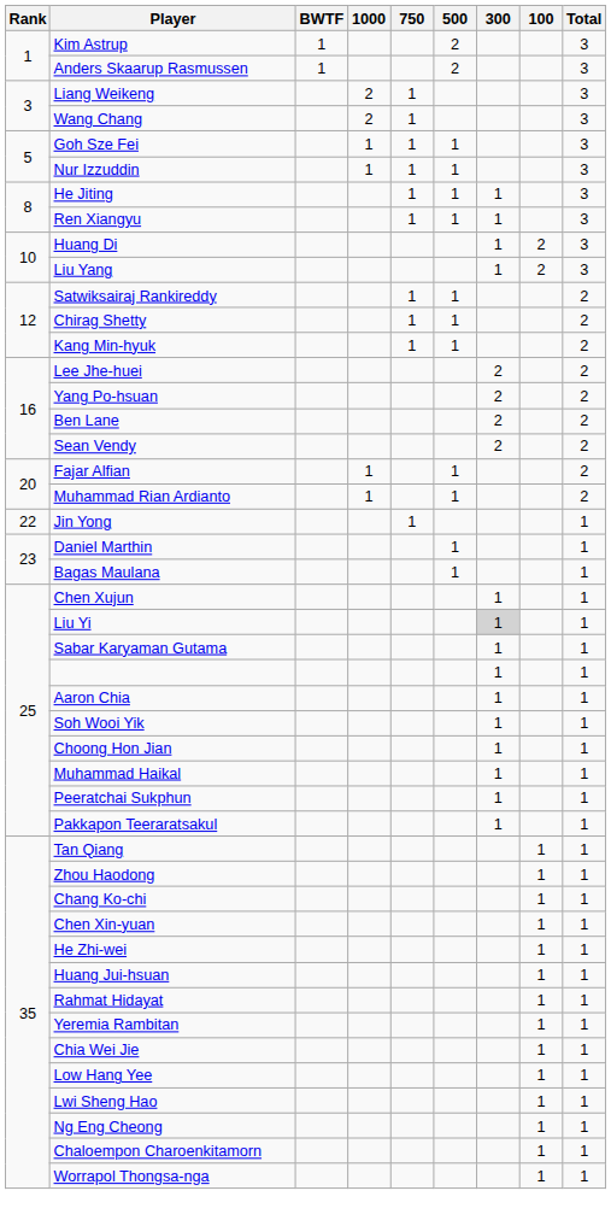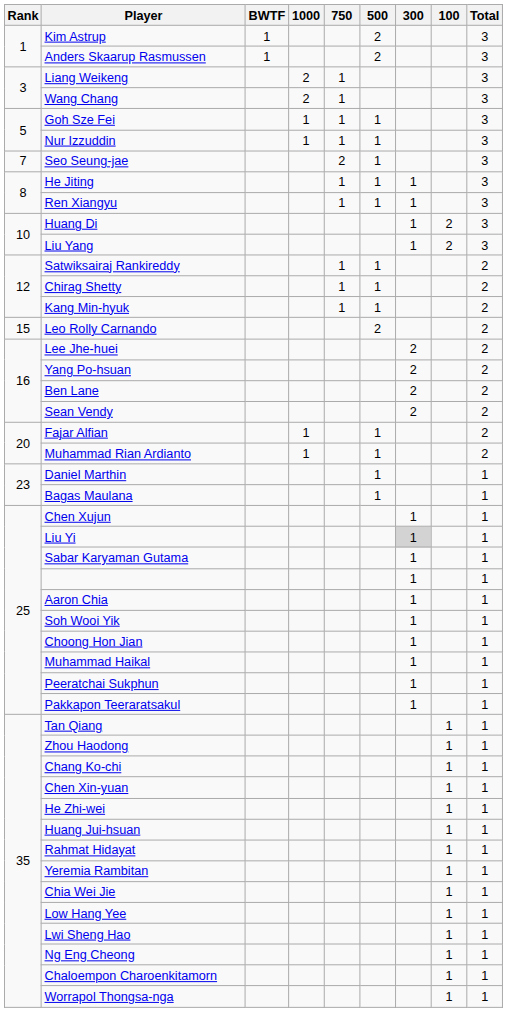 <table class="wikitable" style="font-size:80%; text-align:center">
 <tr>
 <th width="30">Rank</th>
 <th width="200">Player</th>
 <th width="30">BWTF</th>
 <th width="30">1000</th>
 <th width="30">750</th>
 <th width="30">500</th>
 <th width="30">300</th>
 <th width="30">100</th>
 <th width="30">Total</th>
 </tr>
 <tr>
 <td rowspan="2">1</td>
 <td align="left"> <a href='#'>Kim Astrup</a></td>
 <td>1</td>
 <td></td>
 <td></td>
 <td>2</td>
 <td></td>
 <td></td>
 <td>3</td>
 </tr>
 <tr>
 <td align="left"> <a href='#'>Anders Skaarup Rasmussen</a></td>
 <td>1</td>
 <td></td>
 <td></td>
 <td>2</td>
 <td></td>
 <td></td>
 <td>3</td>
 </tr>
 <tr>
 <td rowspan="2">3</td>
 <td align="left"> <a href='#'>Liang Weikeng</a></td>
 <td></td>
 <td>2</td>
 <td>1</td>
 <td></td>
 <td></td>
 <td></td>
 <td>3</td>
 </tr>
 <tr>
 <td align="left"> <a href='#'>Wang Chang</a></td>
 <td></td>
 <td>2</td>
 <td>1</td>
 <td></td>
 <td></td>
 <td></td>
 <td>3</td>
 </tr>
 <tr>
 <td rowspan="2">5</td>
 <td align="left"> <a href='#'>Goh Sze Fei</a></td>
 <td></td>
 <td>1</td>
 <td>1</td>
 <td>1</td>
 <td></td>
 <td></td>
 <td>3</td>
 </tr>
 <tr>
 <td align="left"> <a href='#'>Nur Izzuddin</a></td>
 <td></td>
 <td>1</td>
 <td>1</td>
+<td>1</td>
+<td></td>
+<td></td>
+<td>3</td>
+</tr>
+<tr>
+<td>7</td>
+<td align="left"> <a href='#'>Seo Seung-jae</a></td>
+<td></td>
+<td></td>
+<td>2</td>
 <td>1</td>
 <td></td>
 <td></td>
 <td>3</td>
 </tr>
 <tr>
 <td rowspan="2">8</td>
 <td align="left"> <a href='#'>He Jiting</a></td>
 <td></td>
 <td></td>
 <td>1</td>
 <td>1</td>
 <td>1</td>
 <td></td>
 <td>3</td>
 </tr>
 <tr>
 <td align="left"> <a href='#'>Ren Xiangyu</a></td>
 <td></td>
 <td></td>
 <td>1</td>
 <td>1</td>
 <td>1</td>
 <td></td>
 <td>3</td>
 </tr>
 <tr>
 <td rowspan="2">10</td>
 <td align="left"> <a href='#'>Huang Di</a></td>
 <td></td>
 <td></td>
 <td></td>
 <td></td>
 <td>1</td>
 <td>2</td>
 <td>3</td>
 </tr>
 <tr>
 <td align="left"> <a href='#'>Liu Yang</a></td>
 <td></td>
 <td></td>
 <td></td>
 <td></td>
 <td>1</td>
 <td>2</td>
 <td>3</td>
 </tr>
 <tr>
 <td rowspan="3">12</td>
 <td align="left"> <a href='#'>Satwiksairaj Rankireddy</a></td>
 <td></td>
 <td></td>
 <td>1</td>
 <td>1</td>
 <td></td>
 <td></td>
 <td>2</td>
 </tr>
 <tr>
 <td align="left"> <a href='#'>Chirag Shetty</a></td>
 <td></td>
 <td></td>
 <td>1</td>
 <td>1</td>
 <td></td>
 <td></td>
 <td>2</td>
 </tr>
 <tr>
 <td align="left"> <a href='#'>Kang Min-hyuk</a></td>
 <td></td>
 <td></td>
 <td>1</td>
 <td>1</td>
 <td></td>
 <td></td>
 <td>2</td>
 </tr>
 <tr>
+<td>15</td>
+<td align="left"> <a href='#'>Leo Rolly Carnando</a></td>
+<td></td>
+<td></td>
+<td></td>
+<td>2</td>
+<td></td>
+<td></td>
+<td>2</td>
+</tr>
+<tr>
 <td rowspan="4">16</td>
 <td align="left"> <a href='#'>Lee Jhe-huei</a></td>
 <td></td>
 <td></td>
 <td></td>
 <td></td>
 <td>2</td>
 <td></td>
 <td>2</td>
 </tr>
 <tr>
 <td align="left"> <a href='#'>Yang Po-hsuan</a></td>
 <td></td>
 <td></td>
 <td></td>
 <td></td>
 <td>2</td>
 <td></td>
 <td>2</td>
 </tr>
 <tr>
 <td align="left"> <a href='#'>Ben Lane</a></td>
 <td></td>
 <td></td>
 <td></td>
 <td></td>
 <td>2</td>
 <td></td>
 <td>2</td>
 </tr>
 <tr>
 <td align="left"> <a href='#'>Sean Vendy</a></td>
 <td></td>
 <td></td>
 <td></td>
 <td></td>
 <td>2</td>
 <td></td>
 <td>2</td>
 </tr>
 <tr>
 <td rowspan="2">20</td>
 <td align="left"> <a href='#'>Fajar Alfian</a></td>
 <td></td>
 <td>1</td>
 <td></td>
 <td>1</td>
 <td></td>
 <td></td>
 <td>2</td>
 </tr>
 <tr>
 <td align="left"> <a href='#'>Muhammad Rian Ardianto</a></td>
 <td></td>
 <td>1</td>
 <td></td>
 <td>1</td>
 <td></td>
 <td></td>
 <td>2</td>
-</tr>
-<tr>
-<td>22</td>
-<td align="left"> <a href='#'>Jin Yong</a></td>
-<td></td>
-<td></td>
-<td>1</td>
-<td></td>
-<td></td>
-<td></td>
-<td>1</td>
 </tr>
 <tr>
 <td rowspan="2">23</td>
 <td align="left"> <a href='#'>Daniel Marthin</a></td>
 <td></td>
 <td></td>
 <td></td>
 <td>1</td>
 <td></td>
 <td></td>
 <td>1</td>
 </tr>
 <tr>
 <td align="left"> <a href='#'>Bagas Maulana</a></td>
 <td></td>
 <td></td>
 <td></td>
 <td>1</td>
 <td></td>
 <td></td>
 <td>1</td>
 </tr>
 <tr>
 <td rowspan="10">25</td>
 <td align="left"> <a href='#'>Chen Xujun</a></td>
 <td></td>
 <td></td>
 <td></td>
 <td></td>
 <td>1</td>
 <td></td>
 <td>1</td>
 </tr>
 <tr>
 <td align="left"> <a href='#'>Liu Yi</a></td>
 <td></td>
 <td></td>
 <td></td>
 <td></td>
 <td style="background: lightgrey;">1</td>
 <td></td>
 <td>1</td>
 </tr>
 <tr>
 <td align="left"> <a href='#'>Sabar Karyaman Gutama</a></td>
 <td></td>
 <td></td>
 <td></td>
 <td></td>
 <td>1</td>
 <td></td>
 <td>1</td>
 </tr>
 <tr>
 <td align="left"></td>
 <td></td>
 <td></td>
 <td></td>
 <td></td>
 <td>1</td>
 <td></td>
 <td>1</td>
 </tr>
 <tr>
 <td align="left"> <a href='#'>Aaron Chia</a></td>
 <td></td>
 <td></td>
 <td></td>
 <td></td>
 <td>1</td>
 <td></td>
 <td>1</td>
 </tr>
 <tr>
 <td align="left"> <a href='#'>Soh Wooi Yik</a></td>
 <td></td>
 <td></td>
 <td></td>
 <td></td>
 <td>1</td>
 <td></td>
 <td>1</td>
 </tr>
 <tr>
 <td align="left"> <a href='#'>Choong Hon Jian</a></td>
 <td></td>
 <td></td>
 <td></td>
 <td></td>
 <td>1</td>
 <td></td>
 <td>1</td>
 </tr>
 <tr>
 <td align="left"> <a href='#'>Muhammad Haikal</a></td>
 <td></td>
 <td></td>
 <td></td>
 <td></td>
 <td>1</td>
 <td></td>
 <td>1</td>
 </tr>
 <tr>
 <td align="left"> <a href='#'>Peeratchai Sukphun</a></td>
 <td></td>
 <td></td>
 <td></td>
 <td></td>
 <td>1</td>
 <td></td>
 <td>1</td>
 </tr>
 <tr>
 <td align="left"> <a href='#'>Pakkapon Teeraratsakul</a></td>
 <td></td>
 <td></td>
 <td></td>
 <td></td>
 <td>1</td>
 <td></td>
 <td>1</td>
 </tr>
 <tr>
 <td rowspan="14">35</td>
 <td align="left"> <a href='#'>Tan Qiang</a></td>
 <td></td>
 <td></td>
 <td></td>
 <td></td>
 <td></td>
 <td>1</td>
 <td>1</td>
 </tr>
 <tr>
 <td align="left"> <a href='#'>Zhou Haodong</a></td>
 <td></td>
 <td></td>
 <td></td>
 <td></td>
 <td></td>
 <td>1</td>
 <td>1</td>
 </tr>
 <tr>
 <td align="left"> <a href='#'>Chang Ko-chi</a></td>
 <td></td>
 <td></td>
 <td></td>
 <td></td>
 <td></td>
 <td>1</td>
 <td>1</td>
 </tr>
 <tr>
 <td align="left"> <a href='#'>Chen Xin-yuan</a></td>
 <td></td>
 <td></td>
 <td></td>
 <td></td>
 <td></td>
 <td>1</td>
 <td>1</td>
 </tr>
 <tr>
 <td align="left"> <a href='#'>He Zhi-wei</a></td>
 <td></td>
 <td></td>
 <td></td>
 <td></td>
 <td></td>
 <td>1</td>
 <td>1</td>
 </tr>
 <tr>
 <td align="left"> <a href='#'>Huang Jui-hsuan</a></td>
 <td></td>
 <td></td>
 <td></td>
 <td></td>
 <td></td>
 <td>1</td>
 <td>1</td>
 </tr>
 <tr>
 <td align="left"> <a href='#'>Rahmat Hidayat</a></td>
 <td></td>
 <td></td>
 <td></td>
 <td></td>
 <td></td>
 <td>1</td>
 <td>1</td>
 </tr>
 <tr>
 <td align="left"> <a href='#'>Yeremia Rambitan</a></td>
 <td></td>
 <td></td>
 <td></td>
 <td></td>
 <td></td>
 <td>1</td>
 <td>1</td>
 </tr>
 <tr>
 <td align="left"> <a href='#'>Chia Wei Jie</a></td>
 <td></td>
 <td></td>
 <td></td>
 <td></td>
 <td></td>
 <td>1</td>
 <td>1</td>
 </tr>
 <tr>
 <td align="left"> <a href='#'>Low Hang Yee</a></td>
 <td></td>
 <td></td>
 <td></td>
 <td></td>
 <td></td>
 <td>1</td>
 <td>1</td>
 </tr>
 <tr>
 <td align="left"> <a href='#'>Lwi Sheng Hao</a></td>
 <td></td>
 <td></td>
 <td></td>
 <td></td>
 <td></td>
 <td>1</td>
 <td>1</td>
 </tr>
 <tr>
 <td align="left"> <a href='#'>Ng Eng Cheong</a></td>
 <td></td>
 <td></td>
 <td></td>
 <td></td>
 <td></td>
 <td>1</td>
 <td>1</td>
 </tr>
 <tr>
 <td align="left"> <a href='#'>Chaloempon Charoenkitamorn</a></td>
 <td></td>
 <td></td>
 <td></td>
 <td></td>
 <td></td>
 <td>1</td>
 <td>1</td>
 </tr>
 <tr>
 <td align="left"> <a href='#'>Worrapol Thongsa-nga</a></td>
 <td></td>
 <td></td>
 <td></td>
 <td></td>
 <td></td>
 <td>1</td>
 <td>1</td>
 </tr>
 </table>
